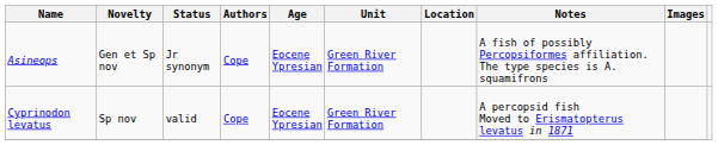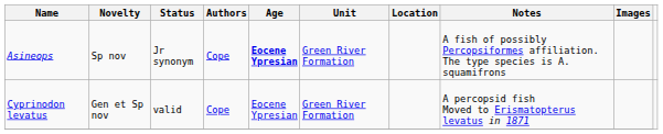 <table class="wikitable sortable" align="center" width="100%">
 <tr>
 <th>Name</th>
 <th>Novelty</th>
 <th>Status</th>
 <th>Authors</th>
 <th>Age</th>
 <th>Unit</th>
 <th>Location</th>
 <th>Notes</th>
 <th>Images</th>
 </tr>
 <tr>
 <td><br><em><a href='#'>Asineops</a><strong></td>
-<td><br>Gen et Sp nov</td>
+<td><br>Sp nov</td>
 <td><br>Jr synonym</td>
 <td><br><a href='#'>Cope</a></td>
-<td><br><a href='#'>Eocene</a><br><a href='#'>Ypresian</a></td>
+<td><strong><br><a href='#'>Eocene</a><br><a href='#'>Ypresian</a></strong></td>
 <td><br><a href='#'>Green River Formation</a></td>
 <td><br><br></td>
 <td><br>A fish of possibly <a href='#'>Percopsiformes</a> affiliation.<br>The type species is </em>A. squamifrons<em></td>
 <td><br></td>
 <td></td>
 </tr>
 <tr>
 <td><br></em><a href='#'>Cyprinodon levatus</a><em></td>
-<td><br>Sp nov</td>
+<td><br>Gen et Sp nov</td>
 <td><br>valid</td>
 <td><br><a href='#'>Cope</a></td>
 <td><br><a href='#'>Eocene</a><br><a href='#'>Ypresian</a></td>
 <td><br><a href='#'>Green River Formation</a></td>
 <td><br><br></td>
 <td><br>A percopsid fish<br>Moved to </em><a href='#'>Erismatopterus levatus</a><em> in <a href='#'>1871</a></td>
 <td><br></td>
 </tr>
 <tr>
 </tr>
 </table>
